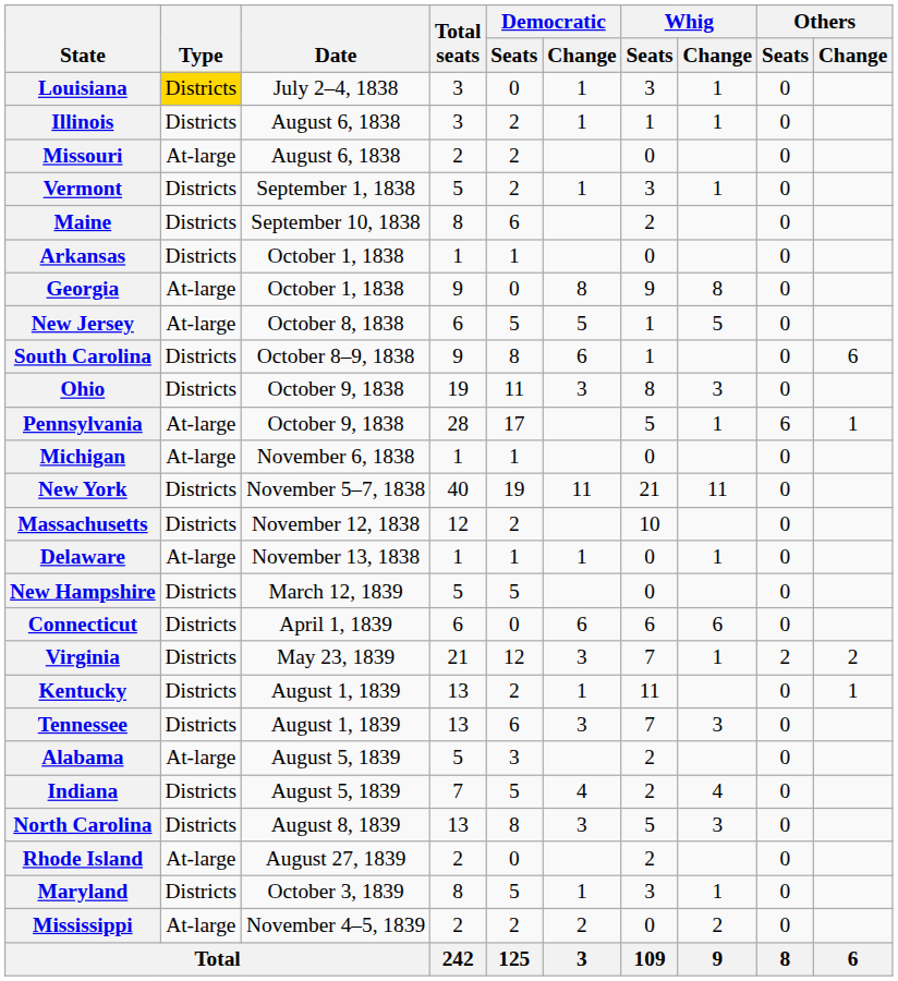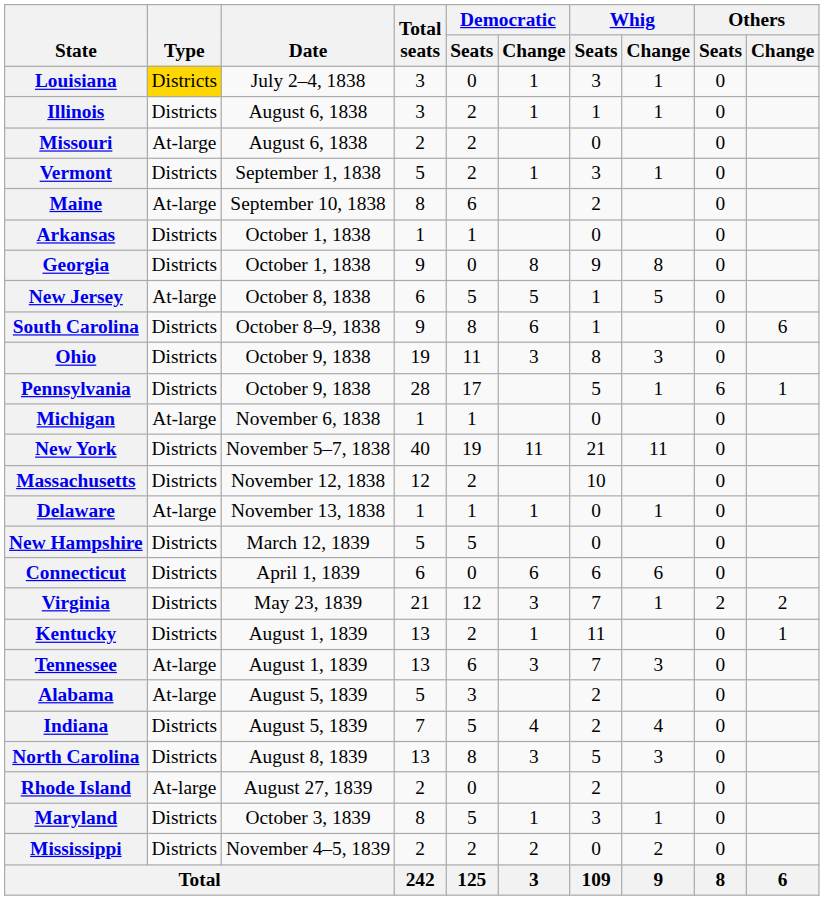 <table class="wikitable sortable" style="text-align:center">
 <tr valign=bottom>
 <th rowspan=2>State</th>
 <th rowspan=2>Type</th>
 <th rowspan=2>Date</th>
 <th rowspan=2>Total<br>seats</th>
 <th colspan=2 ><a href='#'>Democratic</a></th>
 <th colspan=2 ><a href='#'>Whig</a></th>
 <th colspan=2>Others</th>
 </tr>
 <tr>
 <th>Seats</th>
 <th>Change</th>
 <th>Seats</th>
 <th>Change</th>
 <th>Seats</th>
 <th>Change</th>
 </tr>
 <tr>
 <th><a href='#'>Louisiana</a></th>
 <td style="background: gold;">Districts</td>
 <td data-sort-value="July 4, 1838">July 2–4, 1838</td>
 <td>3</td>
 <td>0</td>
 <td>1</td>
 <td>3</td>
 <td>1</td>
 <td>0</td>
 <td data-sort-value=0></td>
 </tr>
 <tr>
 <th><a href='#'>Illinois</a></th>
 <td>Districts</td>
 <td>August 6, 1838</td>
 <td>3</td>
 <td>2</td>
 <td>1</td>
 <td>1</td>
 <td>1</td>
 <td>0</td>
 <td data-sort-value=0></td>
 </tr>
 <tr>
 <th><a href='#'>Missouri</a></th>
 <td>At-large</td>
 <td>August 6, 1838</td>
 <td>2</td>
 <td>2</td>
 <td></td>
 <td>0</td>
 <td></td>
 <td>0</td>
 <td data-sort-value=0></td>
 </tr>
 <tr>
 <th><a href='#'>Vermont</a></th>
 <td>Districts</td>
 <td>September 1, 1838</td>
 <td>5</td>
 <td>2</td>
 <td>1</td>
 <td>3</td>
 <td>1</td>
 <td>0</td>
 <td data-sort-value=0></td>
 </tr>
 <tr>
 <th><a href='#'>Maine</a></th>
-<td>Districts</td>
+<td>At-large</td>
 <td>September 10, 1838</td>
 <td>8</td>
 <td>6</td>
 <td></td>
 <td>2</td>
 <td></td>
 <td>0</td>
 <td data-sort-value=0></td>
 </tr>
 <tr>
 <th><a href='#'>Arkansas</a></th>
 <td>Districts</td>
 <td>October 1, 1838</td>
 <td>1</td>
 <td>1</td>
 <td></td>
 <td>0</td>
 <td></td>
 <td>0</td>
 <td data-sort-value=0></td>
 </tr>
 <tr>
 <th><a href='#'>Georgia</a></th>
-<td>At-large</td>
+<td>Districts</td>
 <td>October 1, 1838</td>
 <td>9</td>
 <td>0</td>
 <td>8</td>
 <td>9</td>
 <td>8</td>
 <td>0</td>
 <td data-sort-value=0></td>
 </tr>
 <tr>
 <th><a href='#'>New Jersey</a></th>
 <td>At-large</td>
 <td>October 8, 1838</td>
 <td>6</td>
 <td>5</td>
 <td>5</td>
 <td>1</td>
 <td>5</td>
 <td>0</td>
 <td data-sort-value=0></td>
 </tr>
 <tr>
 <th><a href='#'>South Carolina</a></th>
 <td>Districts</td>
 <td data-sort-value="October 9, 1838">October 8–9, 1838</td>
 <td>9</td>
 <td>8</td>
 <td>6</td>
 <td>1</td>
 <td></td>
 <td>0</td>
 <td data-sort-value="-6">6</td>
 </tr>
 <tr>
 <th><a href='#'>Ohio</a></th>
 <td>Districts</td>
 <td>October 9, 1838</td>
 <td>19</td>
 <td>11</td>
 <td>3</td>
 <td>8</td>
 <td>3</td>
 <td>0</td>
 <td data-sort-value=0></td>
 </tr>
 <tr>
 <th><a href='#'>Pennsylvania</a></th>
-<td>At-large</td>
+<td>Districts</td>
 <td>October 9, 1838</td>
 <td>28</td>
 <td>17</td>
 <td></td>
 <td>5</td>
 <td>1</td>
 <td>6</td>
 <td data-sort-value="-1">1</td>
 </tr>
 <tr>
 <th><a href='#'>Michigan</a></th>
 <td>At-large</td>
 <td>November 6, 1838</td>
 <td>1</td>
 <td>1</td>
 <td></td>
 <td>0</td>
 <td></td>
 <td>0</td>
 <td data-sort-value=0></td>
 </tr>
 <tr>
 <th><a href='#'>New York</a></th>
 <td>Districts</td>
 <td data-sort-value="November 7, 1838">November 5–7, 1838</td>
 <td>40</td>
 <td>19</td>
 <td>11</td>
 <td>21</td>
 <td>11</td>
 <td>0</td>
 <td data-sort-value=0></td>
 </tr>
 <tr>
 <th><a href='#'>Massachusetts</a></th>
 <td>Districts</td>
 <td>November 12, 1838</td>
 <td>12</td>
 <td>2</td>
 <td></td>
 <td>10</td>
 <td></td>
 <td>0</td>
 <td data-sort-value=0></td>
 </tr>
 <tr>
 <th><a href='#'>Delaware</a></th>
 <td>At-large</td>
 <td>November 13, 1838</td>
 <td>1</td>
 <td>1</td>
 <td>1</td>
 <td>0</td>
 <td>1</td>
 <td>0</td>
 <td data-sort-value=0></td>
 </tr>
 <tr>
 <th><a href='#'>New Hampshire</a></th>
 <td>Districts</td>
 <td>March 12, 1839</td>
 <td>5</td>
 <td>5</td>
 <td></td>
 <td>0</td>
 <td></td>
 <td>0</td>
 <td data-sort-value=0></td>
 </tr>
 <tr>
 <th><a href='#'>Connecticut</a></th>
 <td>Districts</td>
 <td>April 1, 1839</td>
 <td>6</td>
 <td>0</td>
 <td>6</td>
 <td>6</td>
 <td>6</td>
 <td>0</td>
 <td data-sort-value=0></td>
 </tr>
 <tr>
 <th><a href='#'>Virginia</a></th>
 <td>Districts</td>
 <td>May 23, 1839</td>
 <td>21</td>
 <td>12</td>
 <td>3</td>
 <td>7</td>
 <td>1</td>
 <td>2</td>
 <td data-sort-value="2">2</td>
 </tr>
 <tr>
 <th><a href='#'>Kentucky</a></th>
 <td>Districts</td>
 <td>August 1, 1839</td>
 <td>13</td>
 <td>2</td>
 <td>1</td>
 <td>11</td>
 <td></td>
 <td>0</td>
 <td data-sort-value="-1">1</td>
 </tr>
 <tr>
 <th><a href='#'>Tennessee</a></th>
-<td>Districts</td>
+<td>At-large</td>
 <td>August 1, 1839</td>
 <td>13</td>
 <td>6</td>
 <td>3</td>
 <td>7</td>
 <td>3</td>
 <td>0</td>
 <td data-sort-value=0></td>
 </tr>
 <tr>
 <th><a href='#'>Alabama</a></th>
 <td>At-large</td>
 <td>August 5, 1839</td>
 <td>5</td>
 <td>3</td>
 <td></td>
 <td>2</td>
 <td></td>
 <td>0</td>
 <td data-sort-value=0></td>
 </tr>
 <tr>
 <th><a href='#'>Indiana</a></th>
 <td>Districts</td>
 <td>August 5, 1839</td>
 <td>7</td>
 <td>5</td>
 <td>4</td>
 <td>2</td>
 <td>4</td>
 <td>0</td>
 <td data-sort-value=0></td>
 </tr>
 <tr>
 <th><a href='#'>North Carolina</a></th>
 <td>Districts</td>
 <td>August 8, 1839</td>
 <td>13</td>
 <td>8</td>
 <td>3</td>
 <td>5</td>
 <td>3</td>
 <td>0</td>
 <td data-sort-value=0></td>
 </tr>
 <tr>
 <th><a href='#'>Rhode Island</a></th>
 <td>At-large</td>
 <td>August 27, 1839</td>
 <td>2</td>
 <td>0</td>
 <td></td>
 <td>2</td>
 <td></td>
 <td>0</td>
 <td data-sort-value=0></td>
 </tr>
 <tr>
 <th><a href='#'>Maryland</a></th>
 <td>Districts</td>
 <td>October 3, 1839</td>
 <td>8</td>
 <td>5</td>
 <td>1</td>
 <td>3</td>
 <td>1</td>
 <td>0</td>
 <td data-sort-value=0></td>
 </tr>
 <tr>
 <th><a href='#'>Mississippi</a></th>
-<td>At-large</td>
+<td>Districts</td>
 <td data-sort-value="November 5, 1839">November 4–5, 1839</td>
 <td>2</td>
 <td>2</td>
 <td>2</td>
 <td>0</td>
 <td>2</td>
 <td>0</td>
 <td data-sort-value=0></td>
 </tr>
 <tr>
 <th colspan=3 align=center>Total</th>
 <th>242</th>
 <th>125<br></th>
 <th>3</th>
 <th>109<br></th>
 <th>9</th>
 <th>8<br></th>
 <th>6</th>
 </tr>
 </table>
